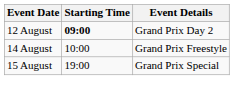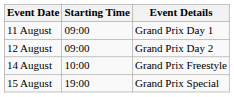 <table class="wikitable">
 <tr>
 <th>Event Date</th>
 <th>Starting Time</th>
 <th>Event Details</th>
 </tr>
 <tr>
+<td>11 August</td>
+<td>09:00</td>
+<td>Grand Prix Day 1</td>
+</tr>
+<tr>
 <td>12 August</td>
-<td><strong>09:00</strong></td>
+<td>09:00</td>
 <td>Grand Prix Day 2</td>
 </tr>
 <tr>
 <td>14 August</td>
 <td>10:00</td>
 <td>Grand Prix Freestyle</td>
 </tr>
 <tr>
 <td>15 August</td>
 <td>19:00</td>
 <td>Grand Prix Special</td>
 </tr>
 </table>
